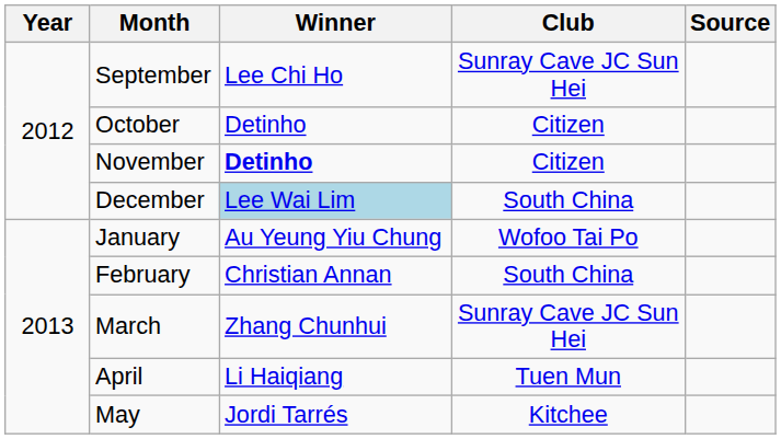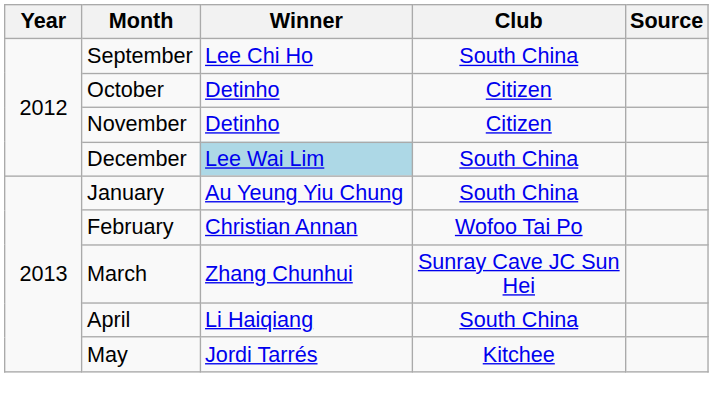 <table class="wikitable" style="text-align:center">
 <tr>
 <th width="50">Year</th>
 <th width="80">Month</th>
 <th style="width:150px;">Winner</th>
 <th style="width:150px;">Club</th>
 <th width="50">Source</th>
 </tr>
 <tr>
 <td rowspan="4">2012</td>
 <td align=left>September</td>
 <td align=left> <a href='#'>Lee Chi Ho</a></td>
-<td><a href='#'>Sunray Cave JC Sun Hei</a></td>
+<td><a href='#'>South China</a></td>
 <td></td>
 </tr>
 <tr>
 <td align=left>October</td>
 <td align=left> <a href='#'>Detinho</a></td>
 <td><a href='#'>Citizen</a></td>
 <td></td>
 </tr>
 <tr>
 <td align=left>November</td>
-<td align=left><strong> <a href='#'>Detinho</a></strong></td>
+<td align=left> <a href='#'>Detinho</a></td>
 <td><a href='#'>Citizen</a></td>
 <td></td>
 </tr>
 <tr>
 <td align=left>December</td>
 <td align=left style="background: lightblue;"> <a href='#'>Lee Wai Lim</a></td>
 <td><a href='#'>South China</a></td>
 <td></td>
 </tr>
 <tr>
 <td rowspan="5">2013</td>
 <td align=left>January</td>
 <td align=left> <a href='#'>Au Yeung Yiu Chung</a></td>
-<td><a href='#'>Wofoo Tai Po</a></td>
+<td><a href='#'>South China</a></td>
 <td></td>
 </tr>
 <tr>
 <td align=left>February</td>
 <td align=left> <a href='#'>Christian Annan</a></td>
-<td><a href='#'>South China</a></td>
+<td><a href='#'>Wofoo Tai Po</a></td>
 <td></td>
 </tr>
 <tr>
 <td align=left>March</td>
 <td align=left> <a href='#'>Zhang Chunhui</a></td>
 <td><a href='#'>Sunray Cave JC Sun Hei</a></td>
 <td></td>
 </tr>
 <tr>
 <td align=left>April</td>
 <td align=left> <a href='#'>Li Haiqiang</a></td>
-<td><a href='#'>Tuen Mun</a></td>
+<td><a href='#'>South China</a></td>
 <td></td>
 </tr>
 <tr>
 <td align=left>May</td>
 <td align=left> <a href='#'>Jordi Tarrés</a></td>
 <td><a href='#'>Kitchee</a></td>
 <td></td>
 </tr>
 </table>
